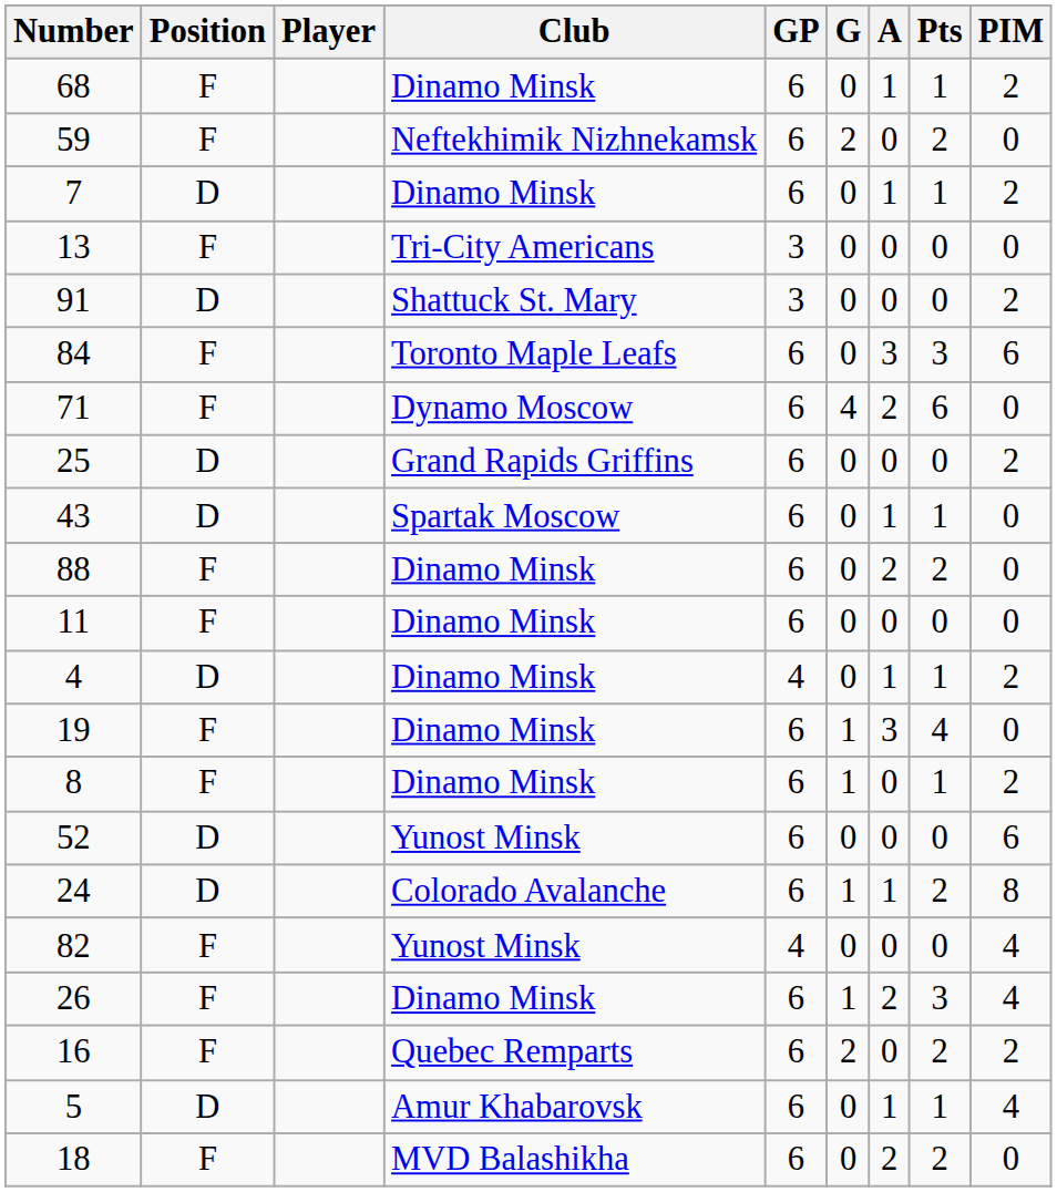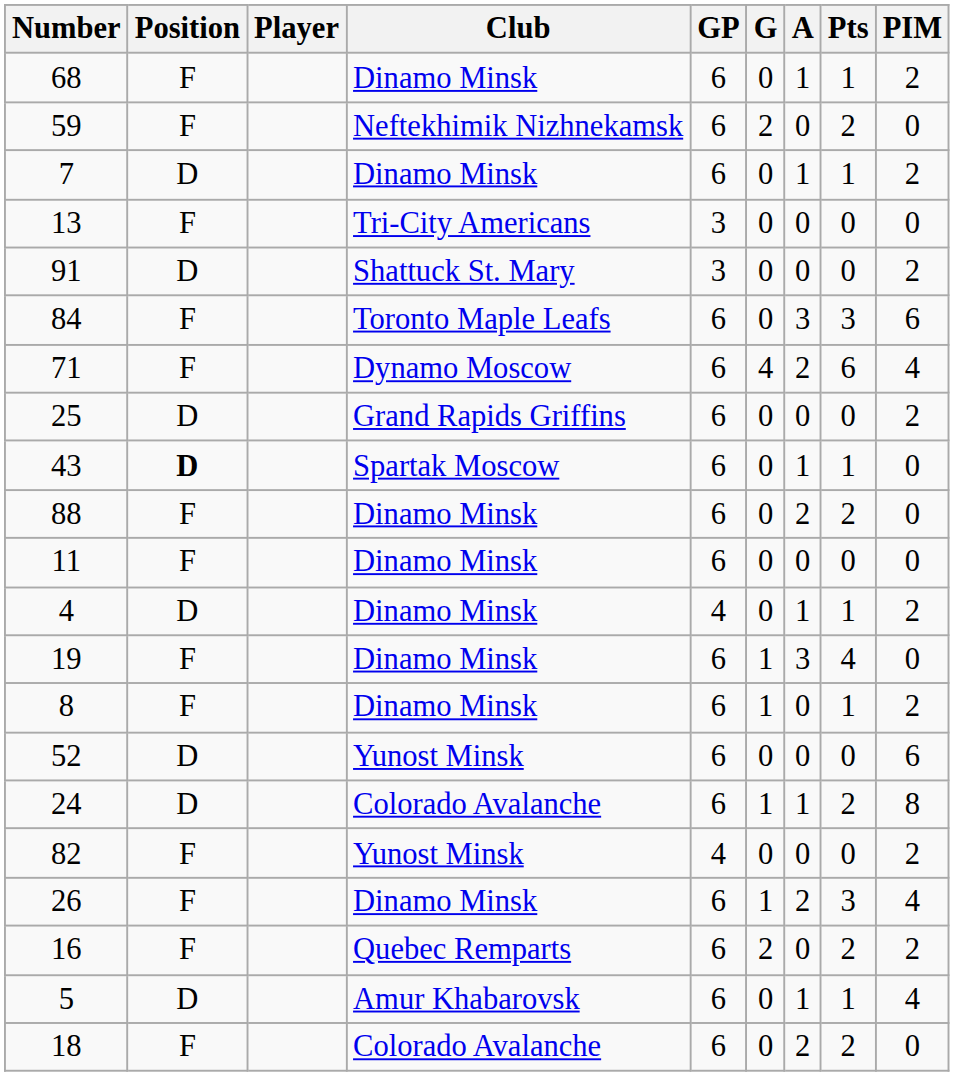 <table class="wikitable sortable" style="text-align:center; padding:4px; border-spacing=0;">
 <tr>
 <th>Number</th>
 <th>Position</th>
 <th>Player</th>
 <th>Club</th>
 <th>GP</th>
 <th>G</th>
 <th>A</th>
 <th>Pts</th>
 <th>PIM</th>
 </tr>
 <tr>
 <td>68</td>
 <td>F</td>
 <td align=left></td>
 <td align=left><a href='#'>Dinamo Minsk</a></td>
 <td>6</td>
 <td>0</td>
 <td>1</td>
 <td>1</td>
 <td>2</td>
 </tr>
 <tr>
 <td>59</td>
 <td>F</td>
 <td align=left></td>
 <td align=left><a href='#'>Neftekhimik Nizhnekamsk</a></td>
 <td>6</td>
 <td>2</td>
 <td>0</td>
 <td>2</td>
 <td>0</td>
 </tr>
 <tr>
 <td>7</td>
 <td>D</td>
 <td align=left></td>
 <td align=left><a href='#'>Dinamo Minsk</a></td>
 <td>6</td>
 <td>0</td>
 <td>1</td>
 <td>1</td>
 <td>2</td>
 </tr>
 <tr>
 <td>13</td>
 <td>F</td>
 <td align=left></td>
 <td align=left><a href='#'>Tri-City Americans</a></td>
 <td>3</td>
 <td>0</td>
 <td>0</td>
 <td>0</td>
 <td>0</td>
 </tr>
 <tr>
 <td>91</td>
 <td>D</td>
 <td align=left></td>
 <td align=left><a href='#'>Shattuck St. Mary</a></td>
 <td>3</td>
 <td>0</td>
 <td>0</td>
 <td>0</td>
 <td>2</td>
 </tr>
 <tr>
 <td>84</td>
 <td>F</td>
 <td align=left></td>
 <td align=left><a href='#'>Toronto Maple Leafs</a></td>
 <td>6</td>
 <td>0</td>
 <td>3</td>
 <td>3</td>
 <td>6</td>
 </tr>
 <tr>
 <td>71</td>
 <td>F</td>
 <td align=left></td>
 <td align=left><a href='#'>Dynamo Moscow</a></td>
 <td>6</td>
 <td>4</td>
 <td>2</td>
 <td>6</td>
-<td>0</td>
+<td>4</td>
 </tr>
 <tr>
 <td>25</td>
 <td>D</td>
 <td align=left></td>
 <td align=left><a href='#'>Grand Rapids Griffins</a></td>
 <td>6</td>
 <td>0</td>
 <td>0</td>
 <td>0</td>
 <td>2</td>
 </tr>
 <tr>
 <td>43</td>
-<td>D</td>
+<td><strong>D</strong></td>
 <td align=left></td>
 <td align=left><a href='#'>Spartak Moscow</a></td>
 <td>6</td>
 <td>0</td>
 <td>1</td>
 <td>1</td>
 <td>0</td>
 </tr>
 <tr>
 <td>88</td>
 <td>F</td>
 <td align=left></td>
 <td align=left><a href='#'>Dinamo Minsk</a></td>
 <td>6</td>
 <td>0</td>
 <td>2</td>
 <td>2</td>
 <td>0</td>
 </tr>
 <tr>
 <td>11</td>
 <td>F</td>
 <td align=left></td>
 <td align=left><a href='#'>Dinamo Minsk</a></td>
 <td>6</td>
 <td>0</td>
 <td>0</td>
 <td>0</td>
 <td>0</td>
 </tr>
 <tr>
 <td>4</td>
 <td>D</td>
 <td align=left></td>
 <td align=left><a href='#'>Dinamo Minsk</a></td>
 <td>4</td>
 <td>0</td>
 <td>1</td>
 <td>1</td>
 <td>2</td>
 </tr>
 <tr>
 <td>19</td>
 <td>F</td>
 <td align=left></td>
 <td align=left><a href='#'>Dinamo Minsk</a></td>
 <td>6</td>
 <td>1</td>
 <td>3</td>
 <td>4</td>
 <td>0</td>
 </tr>
 <tr>
 <td>8</td>
 <td>F</td>
 <td align=left></td>
 <td align=left><a href='#'>Dinamo Minsk</a></td>
 <td>6</td>
 <td>1</td>
 <td>0</td>
 <td>1</td>
 <td>2</td>
 </tr>
 <tr>
 <td>52</td>
 <td>D</td>
 <td align=left></td>
 <td align=left><a href='#'>Yunost Minsk</a></td>
 <td>6</td>
 <td>0</td>
 <td>0</td>
 <td>0</td>
 <td>6</td>
 </tr>
 <tr>
 <td>24</td>
 <td>D</td>
 <td align=left></td>
 <td align=left><a href='#'>Colorado Avalanche</a></td>
 <td>6</td>
 <td>1</td>
 <td>1</td>
 <td>2</td>
 <td>8</td>
 </tr>
 <tr>
 <td>82</td>
 <td>F</td>
 <td align=left></td>
 <td align=left><a href='#'>Yunost Minsk</a></td>
 <td>4</td>
 <td>0</td>
 <td>0</td>
 <td>0</td>
-<td>4</td>
+<td>2</td>
 </tr>
 <tr>
 <td>26</td>
 <td>F</td>
 <td align=left></td>
 <td align=left><a href='#'>Dinamo Minsk</a></td>
 <td>6</td>
 <td>1</td>
 <td>2</td>
 <td>3</td>
 <td>4</td>
 </tr>
 <tr>
 <td>16</td>
 <td>F</td>
 <td align=left></td>
 <td align=left><a href='#'>Quebec Remparts</a></td>
 <td>6</td>
 <td>2</td>
 <td>0</td>
 <td>2</td>
 <td>2</td>
 </tr>
 <tr>
 <td>5</td>
 <td>D</td>
 <td align=left></td>
 <td align=left><a href='#'>Amur Khabarovsk</a></td>
 <td>6</td>
 <td>0</td>
 <td>1</td>
 <td>1</td>
 <td>4</td>
 </tr>
 <tr>
 <td>18</td>
 <td>F</td>
 <td align=left></td>
-<td align=left><a href='#'>MVD Balashikha</a></td>
+<td align=left><a href='#'>Colorado Avalanche</a></td>
 <td>6</td>
 <td>0</td>
 <td>2</td>
 <td>2</td>
 <td>0</td>
 </tr>
 </table>
